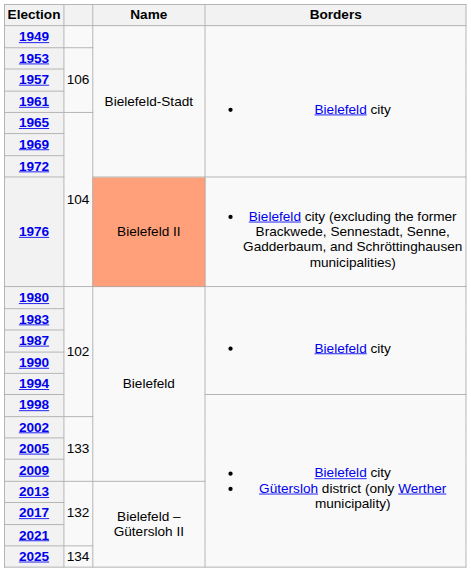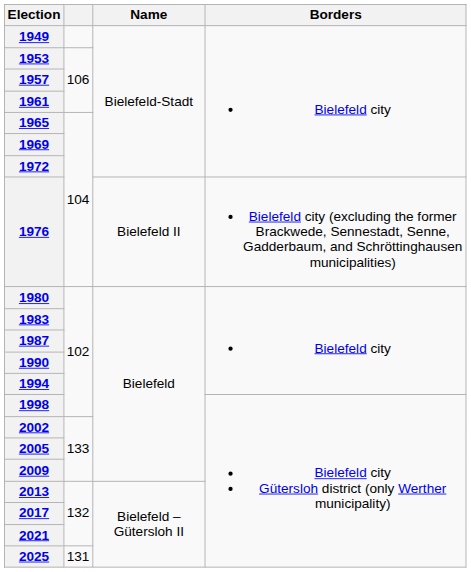 <table class=wikitable style="text-align:center">
 <tr>
 <th>Election</th>
 <th></th>
 <th width=125px>Name</th>
 <th width=300px>Borders</th>
 </tr>
 <tr>
 <th><a href='#'>1949</a></th>
 <td></td>
 <td rowspan=7>Bielefeld-Stadt</td>
 <td rowspan=7><br><ul><li><a href='#'>Bielefeld</a> city</li></ul></td>
 </tr>
 <tr>
 <th><a href='#'>1953</a></th>
 <td rowspan=3>106</td>
 </tr>
 <tr>
 <th><a href='#'>1957</a></th>
 </tr>
 <tr>
 <th><a href='#'>1961</a></th>
 </tr>
 <tr>
 <th><a href='#'>1965</a></th>
 <td rowspan=4>104</td>
 </tr>
 <tr>
 <th><a href='#'>1969</a></th>
 </tr>
 <tr>
 <th><a href='#'>1972</a></th>
 </tr>
 <tr>
 <th><a href='#'>1976</a></th>
-<td style="background: lightsalmon;">Bielefeld II</td>
+<td>Bielefeld II</td>
 <td><br><ul><li><a href='#'>Bielefeld</a> city (excluding the former Brackwede, Sennestadt, Senne, Gadderbaum, and Schröttinghausen municipalities)</li></ul></td>
 </tr>
 <tr>
 <th><a href='#'>1980</a></th>
 <td rowspan=6>102</td>
 <td rowspan=9>Bielefeld</td>
 <td rowspan=5><br><ul><li><a href='#'>Bielefeld</a> city</li></ul></td>
 </tr>
 <tr>
 <th><a href='#'>1983</a></th>
 </tr>
 <tr>
 <th><a href='#'>1987</a></th>
 </tr>
 <tr>
 <th><a href='#'>1990</a></th>
 </tr>
 <tr>
 <th><a href='#'>1994</a></th>
 </tr>
 <tr>
 <th><a href='#'>1998</a></th>
 <td rowspan=8><br><ul><li><a href='#'>Bielefeld</a> city</li><li><a href='#'>Gütersloh</a> district (only <a href='#'>Werther</a> municipality)</li></ul></td>
 </tr>
 <tr>
 <th><a href='#'>2002</a></th>
 <td rowspan=3>133</td>
 </tr>
 <tr>
 <th><a href='#'>2005</a></th>
 </tr>
 <tr>
 <th><a href='#'>2009</a></th>
 </tr>
 <tr>
 <th><a href='#'>2013</a></th>
 <td rowspan=3>132</td>
 <td rowspan=4>Bielefeld – Gütersloh II</td>
 </tr>
 <tr>
 <th><a href='#'>2017</a></th>
 </tr>
 <tr>
 <th><a href='#'>2021</a></th>
 </tr>
 <tr>
 <th><a href='#'>2025</a></th>
-<td>134</td>
+<td>131</td>
 </tr>
 </table>
